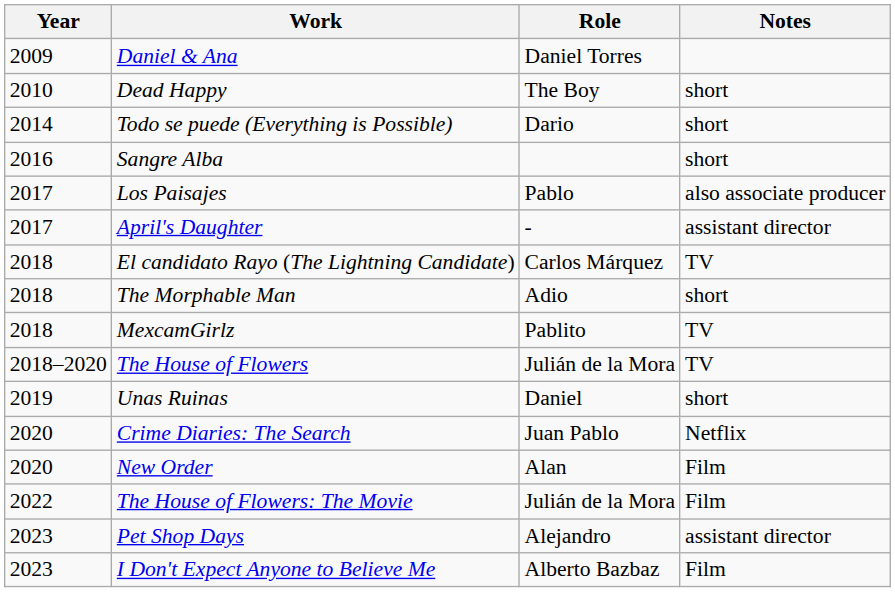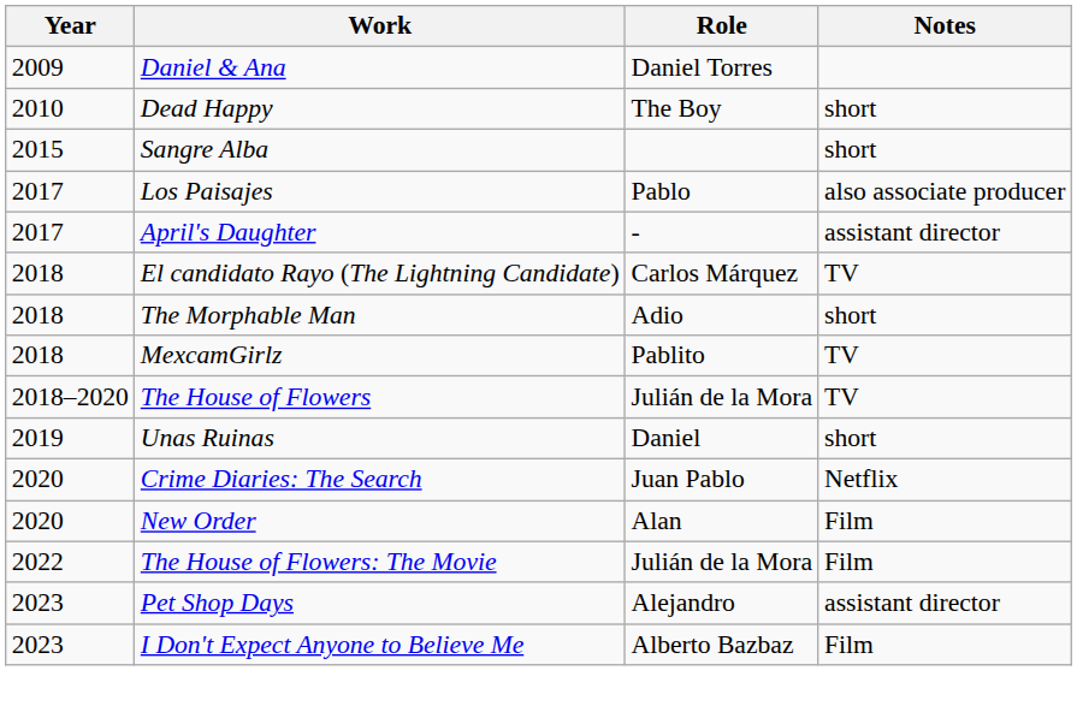 <table class="wikitable">
 <tr>
 <th>Year</th>
 <th>Work</th>
 <th>Role</th>
 <th>Notes</th>
 </tr>
 <tr>
 <td>2009</td>
 <td><em><a href='#'>Daniel & Ana</a></em></td>
 <td>Daniel Torres</td>
 <td></td>
 </tr>
 <tr>
 <td>2010</td>
 <td><em>Dead Happy</em></td>
 <td>The Boy</td>
 <td>short</td>
 </tr>
 <tr>
-<td>2014</td>
-<td><em>Todo se puede (Everything is Possible)</em></td>
-<td>Dario</td>
-<td>short</td>
-</tr>
-<tr>
-<td>2016</td>
+<td>2015</td>
 <td><em>Sangre Alba</em></td>
 <td></td>
 <td>short</td>
 </tr>
 <tr>
 <td>2017</td>
 <td><em>Los Paisajes</em></td>
 <td>Pablo</td>
 <td>also associate producer</td>
 </tr>
 <tr>
 <td>2017</td>
 <td><em><a href='#'>April's Daughter</a></em></td>
 <td>-</td>
 <td>assistant director</td>
 </tr>
 <tr>
 <td>2018</td>
 <td><em>El candidato Rayo</em> (<em>The Lightning Candidate</em>)</td>
 <td>Carlos Márquez</td>
 <td>TV</td>
 </tr>
 <tr>
 <td>2018</td>
 <td><em>The Morphable Man</em></td>
 <td>Adio</td>
 <td>short</td>
 </tr>
 <tr>
 <td>2018</td>
 <td><em>MexcamGirlz</em></td>
 <td>Pablito</td>
 <td>TV</td>
 </tr>
 <tr>
 <td>2018–2020</td>
 <td><em><a href='#'>The House of Flowers</a></em></td>
 <td>Julián de la Mora</td>
 <td>TV</td>
 </tr>
 <tr>
 <td>2019</td>
 <td><em>Unas Ruinas</em></td>
 <td>Daniel</td>
 <td>short</td>
 </tr>
 <tr>
 <td>2020</td>
 <td><em><a href='#'>Crime Diaries: The Search</a></em></td>
 <td>Juan Pablo</td>
 <td>Netflix</td>
 </tr>
 <tr>
 <td>2020</td>
 <td><em><a href='#'>New Order</a></em></td>
 <td>Alan</td>
 <td>Film</td>
 </tr>
 <tr>
 <td>2022</td>
 <td><em><a href='#'>The House of Flowers: The Movie</a></em></td>
 <td>Julián de la Mora</td>
 <td>Film</td>
 </tr>
 <tr>
 <td>2023</td>
 <td><em><a href='#'>Pet Shop Days</a></em></td>
 <td>Alejandro</td>
 <td>assistant director</td>
 </tr>
 <tr>
 <td>2023</td>
 <td><em><a href='#'>I Don't Expect Anyone to Believe Me</a></em></td>
 <td>Alberto Bazbaz</td>
 <td>Film</td>
 </tr>
 </table>
